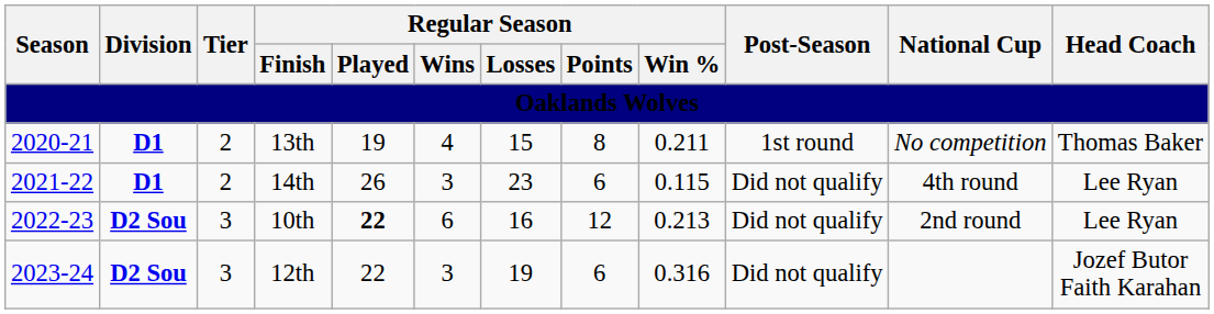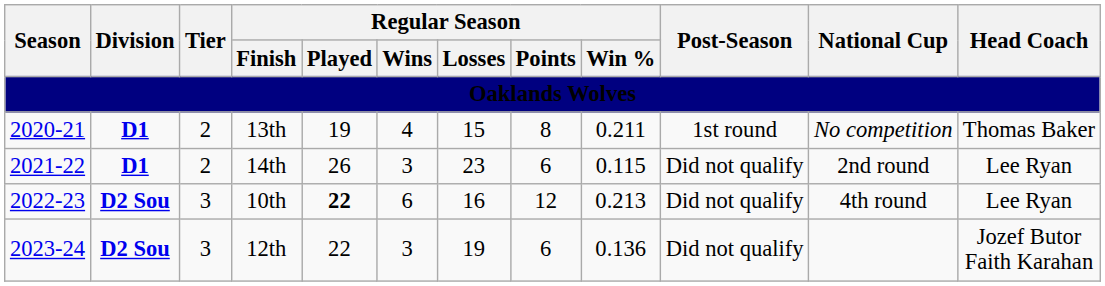 <table class="wikitable" style="font-size:100%;">
 <tr bgcolor="#efefef">
 <th rowspan="2">Season</th>
 <th rowspan="2">Division</th>
 <th rowspan="2">Tier</th>
 <th colspan="6">Regular Season</th>
 <th rowspan="2">Post-Season</th>
 <th rowspan="2">National Cup</th>
 <th rowspan="2">Head Coach</th>
 </tr>
 <tr>
 <th>Finish</th>
 <th>Played</th>
 <th>Wins</th>
 <th>Losses</th>
 <th>Points</th>
 <th>Win %</th>
 </tr>
 <tr>
 <td colspan="13" align=center bgcolor="navy"><span><strong>Oaklands Wolves</strong></span></td>
 </tr>
 <tr>
 <td style="text-align:center;"><a href='#'>2020-21</a></td>
 <td style="text-align:center;"><strong><a href='#'>D1</a></strong></td>
 <td style="text-align:center;">2</td>
 <td style="text-align:center;">13th</td>
 <td style="text-align:center;">19</td>
 <td style="text-align:center;">4</td>
 <td style="text-align:center;">15</td>
 <td style="text-align:center;">8</td>
 <td style="text-align:center;">0.211</td>
 <td style="text-align:center;">1st round</td>
 <td style="text-align:center;"><em>No competition</em></td>
 <td style="text-align:center;">Thomas Baker</td>
 </tr>
 <tr>
 <td style="text-align:center;"><a href='#'>2021-22</a></td>
 <td style="text-align:center;"><strong><a href='#'>D1</a></strong></td>
 <td style="text-align:center;">2</td>
 <td style="text-align:center;">14th</td>
 <td style="text-align:center;">26</td>
 <td style="text-align:center;">3</td>
 <td style="text-align:center;">23</td>
 <td style="text-align:center;">6</td>
 <td style="text-align:center;">0.115</td>
 <td style="text-align:center;">Did not qualify</td>
-<td style="text-align:center;">4th round</td>
+<td style="text-align:center;">2nd round</td>
 <td style="text-align:center;">Lee Ryan</td>
 </tr>
 <tr>
 <td style="text-align:center;"><a href='#'>2022-23</a></td>
 <td style="text-align:center;"><strong><a href='#'>D2 Sou</a></strong></td>
 <td style="text-align:center;">3</td>
 <td style="text-align:center;">10th</td>
 <td style="text-align:center;"><strong>22</strong></td>
 <td style="text-align:center;">6</td>
 <td style="text-align:center;">16</td>
 <td style="text-align:center;">12</td>
 <td style="text-align:center;">0.213</td>
 <td style="text-align:center;">Did not qualify</td>
-<td style="text-align:center;">2nd round</td>
+<td style="text-align:center;">4th round</td>
 <td style="text-align:center;">Lee Ryan</td>
 </tr>
 <tr>
 <td style="text-align:center;"><a href='#'>2023-24</a></td>
 <td style="text-align:center;"><strong><a href='#'>D2 Sou</a></strong></td>
 <td style="text-align:center;">3</td>
 <td style="text-align:center;">12th</td>
 <td style="text-align:center;">22</td>
 <td style="text-align:center;">3</td>
 <td style="text-align:center;">19</td>
 <td style="text-align:center;">6</td>
-<td style="text-align:center;">0.316</td>
+<td style="text-align:center;">0.136</td>
 <td style="text-align:center;">Did not qualify</td>
 <td style="text-align:center;"></td>
 <td style="text-align:center;">Jozef Butor<br>Faith Karahan</td>
 </tr>
 </table>
